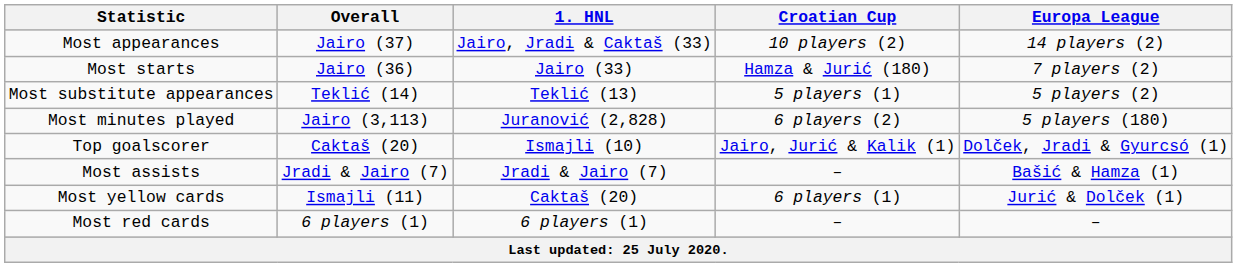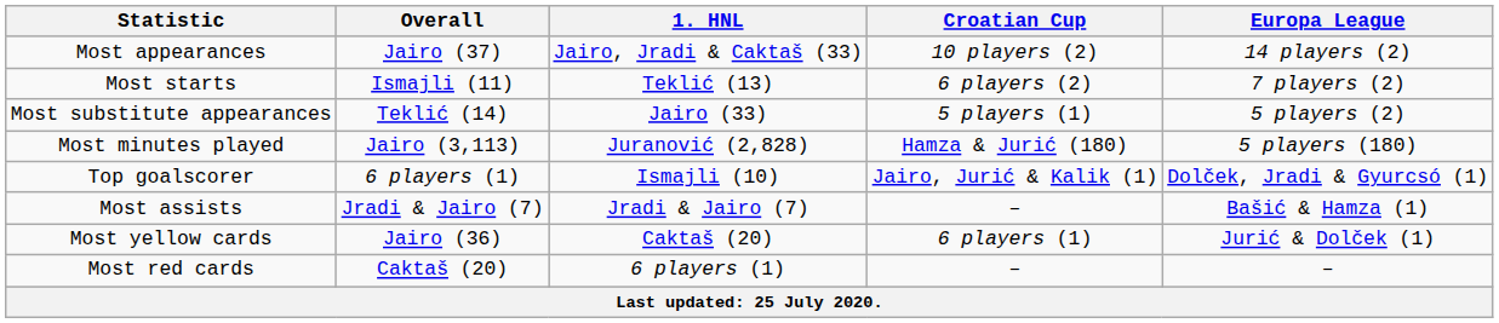 <table class="wikitable" Style="text-align: center;font-size:85%">
 <tr>
 <th>Statistic</th>
 <th>Overall</th>
 <th><a href='#'>1. HNL</a></th>
 <th><a href='#'>Croatian Cup</a></th>
 <th><a href='#'>Europa League</a></th>
 </tr>
 <tr>
 <td>Most appearances</td>
 <td><a href='#'>Jairo</a> (37)</td>
 <td><a href='#'>Jairo</a>, <a href='#'>Jradi</a> & <a href='#'>Caktaš</a> (33)</td>
 <td><em>10 players</em> (2)</td>
 <td><em>14 players</em> (2)</td>
 </tr>
 <tr>
 <td>Most starts</td>
-<td><a href='#'>Jairo</a> (36)</td>
-<td><a href='#'>Jairo</a> (33)</td>
-<td><a href='#'>Hamza</a> & <a href='#'>Jurić</a> (180)</td>
+<td><a href='#'>Ismajli</a> (11)</td>
+<td><a href='#'>Teklić</a> (13)</td>
+<td><em>6 players</em> (2)</td>
 <td><em>7 players</em> (2)</td>
 </tr>
 <tr>
 <td>Most substitute appearances</td>
 <td><a href='#'>Teklić</a> (14)</td>
-<td><a href='#'>Teklić</a> (13)</td>
+<td><a href='#'>Jairo</a> (33)</td>
 <td><em>5 players</em> (1)</td>
 <td><em>5 players</em> (2)</td>
 </tr>
 <tr>
 <td>Most minutes played</td>
 <td><a href='#'>Jairo</a> (3,113)</td>
 <td><a href='#'>Juranović</a> (2,828)</td>
-<td><em>6 players</em> (2)</td>
+<td><a href='#'>Hamza</a> & <a href='#'>Jurić</a> (180)</td>
 <td><em>5 players</em> (180)</td>
 </tr>
 <tr>
 <td>Top goalscorer</td>
-<td><a href='#'>Caktaš</a> (20)</td>
+<td><em>6 players</em> (1)</td>
 <td><a href='#'>Ismajli</a> (10)</td>
 <td><a href='#'>Jairo</a>, <a href='#'>Jurić</a> & <a href='#'>Kalik</a> (1)</td>
 <td><a href='#'>Dolček</a>, <a href='#'>Jradi</a> & <a href='#'>Gyurcsó</a> (1)</td>
 </tr>
 <tr>
 <td>Most assists</td>
 <td><a href='#'>Jradi</a> & <a href='#'>Jairo</a> (7)</td>
 <td><a href='#'>Jradi</a> & <a href='#'>Jairo</a> (7)</td>
 <td>–</td>
 <td><a href='#'>Bašić</a> & <a href='#'>Hamza</a> (1)</td>
 </tr>
 <tr>
 <td>Most yellow cards</td>
-<td><a href='#'>Ismajli</a> (11)</td>
+<td><a href='#'>Jairo</a> (36)</td>
 <td><a href='#'>Caktaš</a> (20)</td>
 <td><em>6 players</em> (1)</td>
 <td><a href='#'>Jurić</a> & <a href='#'>Dolček</a> (1)</td>
 </tr>
 <tr>
 <td>Most red cards</td>
-<td><em>6 players</em> (1)</td>
+<td><a href='#'>Caktaš</a> (20)</td>
 <td><em>6 players</em> (1)</td>
 <td>–</td>
 <td>–</td>
 </tr>
 <tr>
 <th colspan="30"><small>Last updated: 25 July 2020.</small></th>
 </tr>
 </table>
